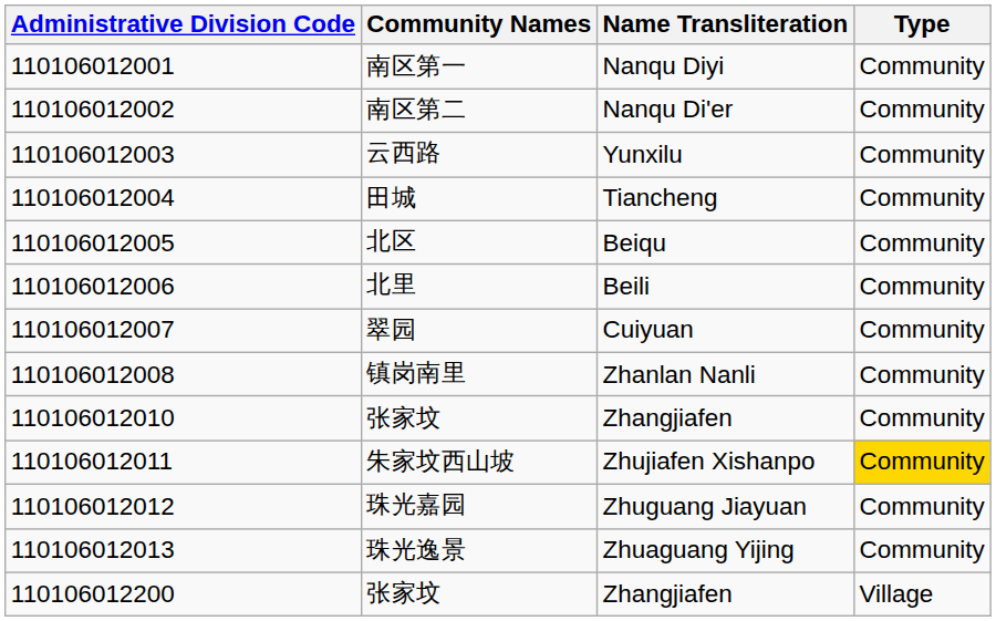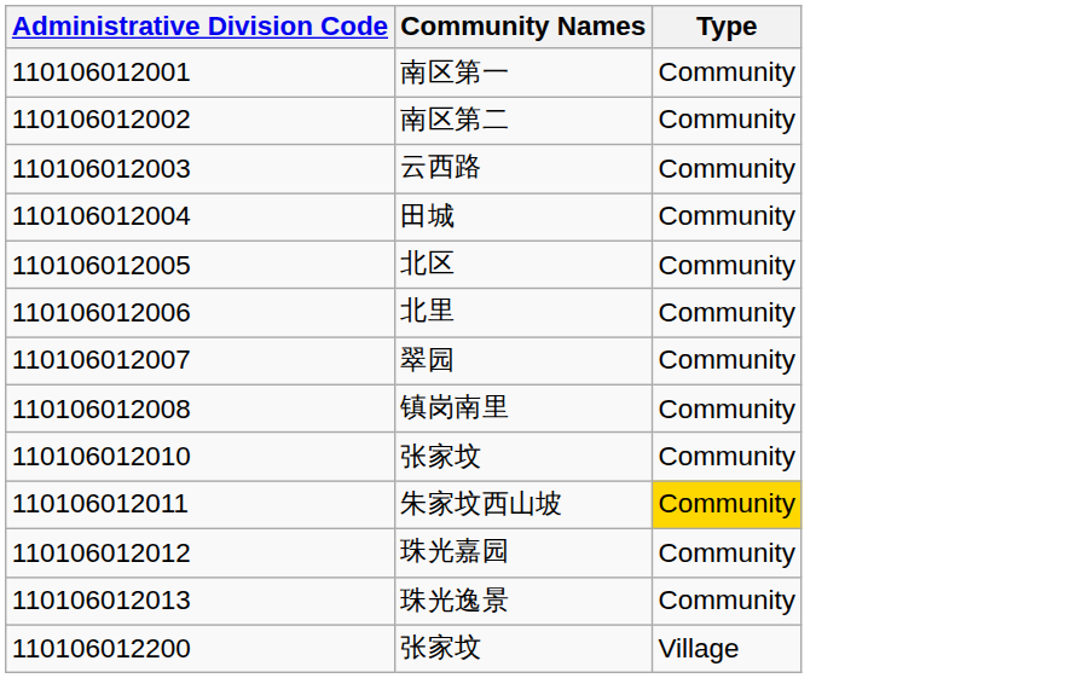 <table class="wikitable sortable">
 <tr>
 <th><a href='#'>Administrative Division Code</a></th>
 <th>Community Names</th>
-<th>Name Transliteration</th>
 <th>Type</th>
 </tr>
 <tr>
 <td>110106012001</td>
 <td>南区第一</td>
-<td>Nanqu Diyi</td>
 <td>Community</td>
 </tr>
 <tr>
 <td>110106012002</td>
 <td>南区第二</td>
-<td>Nanqu Di'er</td>
 <td>Community</td>
 </tr>
 <tr>
 <td>110106012003</td>
 <td>云西路</td>
-<td>Yunxilu</td>
 <td>Community</td>
 </tr>
 <tr>
 <td>110106012004</td>
 <td>田城</td>
-<td>Tiancheng</td>
 <td>Community</td>
 </tr>
 <tr>
 <td>110106012005</td>
 <td>北区</td>
-<td>Beiqu</td>
 <td>Community</td>
 </tr>
 <tr>
 <td>110106012006</td>
 <td>北里</td>
-<td>Beili</td>
 <td>Community</td>
 </tr>
 <tr>
 <td>110106012007</td>
 <td>翠园</td>
-<td>Cuiyuan</td>
 <td>Community</td>
 </tr>
 <tr>
 <td>110106012008</td>
 <td>镇岗南里</td>
-<td>Zhanlan Nanli</td>
 <td>Community</td>
 </tr>
 <tr>
 <td>110106012010</td>
 <td>张家坟</td>
-<td>Zhangjiafen</td>
 <td>Community</td>
 </tr>
 <tr>
 <td>110106012011</td>
 <td>朱家坟西山坡</td>
-<td>Zhujiafen Xishanpo</td>
 <td style="background: gold;">Community</td>
 </tr>
 <tr>
 <td>110106012012</td>
 <td>珠光嘉园</td>
-<td>Zhuguang Jiayuan</td>
 <td>Community</td>
 </tr>
 <tr>
 <td>110106012013</td>
 <td>珠光逸景</td>
-<td>Zhuaguang Yijing</td>
 <td>Community</td>
 </tr>
 <tr>
 <td>110106012200</td>
 <td>张家坟</td>
-<td>Zhangjiafen</td>
 <td>Village</td>
 </tr>
 </table>
